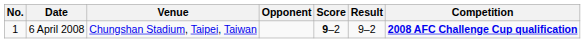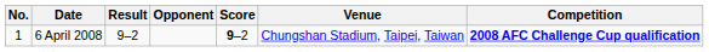 <table class="wikitable plainrowheaders sortable">
 <tr>
 <th scope="col">No.</th>
 <th scope="col">Date</th>
-<th scope="col">Venue</th>
+<th scope="col">Result</th>
 <th scope="col">Opponent</th>
 <th scope="col">Score</th>
-<th scope="col">Result</th>
+<th scope="col">Venue</th>
 <th scope="col">Competition</th>
 </tr>
 <tr>
 <td align="center">1</td>
 <td>6 April 2008</td>
-<td><a href='#'>Chungshan Stadium</a>, <a href='#'>Taipei</a>, <a href='#'>Taiwan</a></td>
+<td align="center">9–2</td>
 <td></td>
 <td align="center"><strong>9</strong>–2</td>
-<td align="center">9–2</td>
+<td><a href='#'>Chungshan Stadium</a>, <a href='#'>Taipei</a>, <a href='#'>Taiwan</a></td>
 <td><strong><a href='#'>2008 AFC Challenge Cup qualification</a></strong></td>
 </tr>
 </table>
